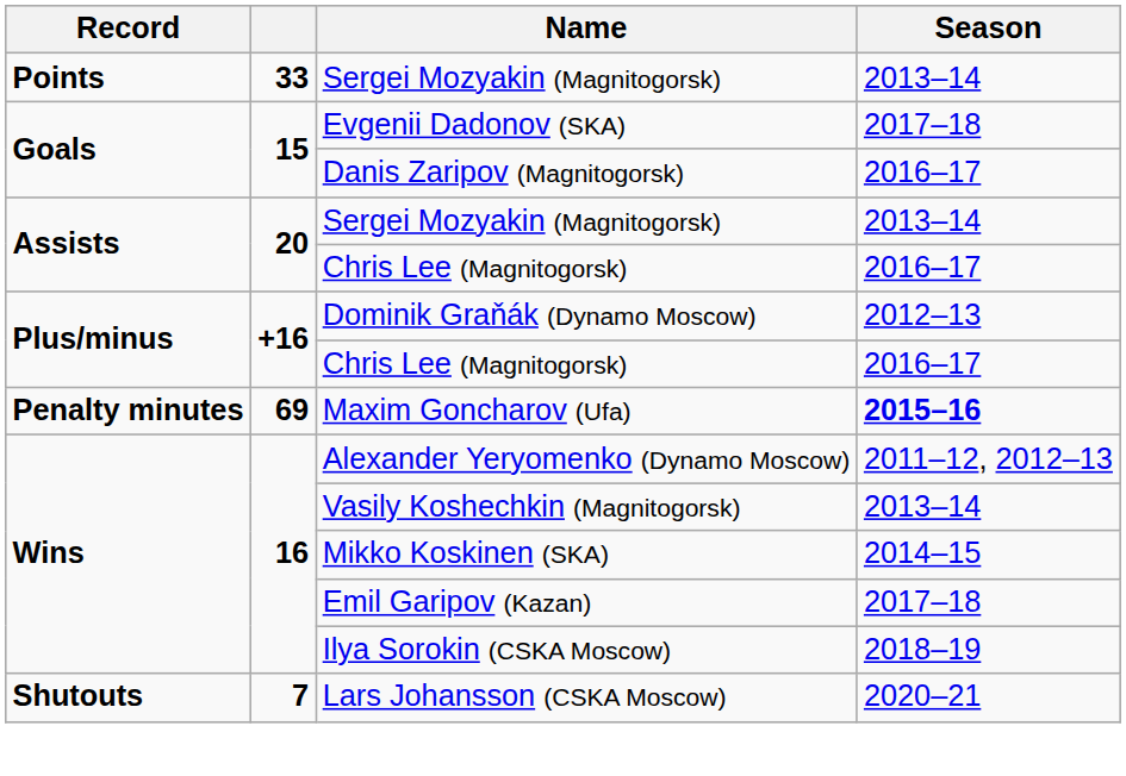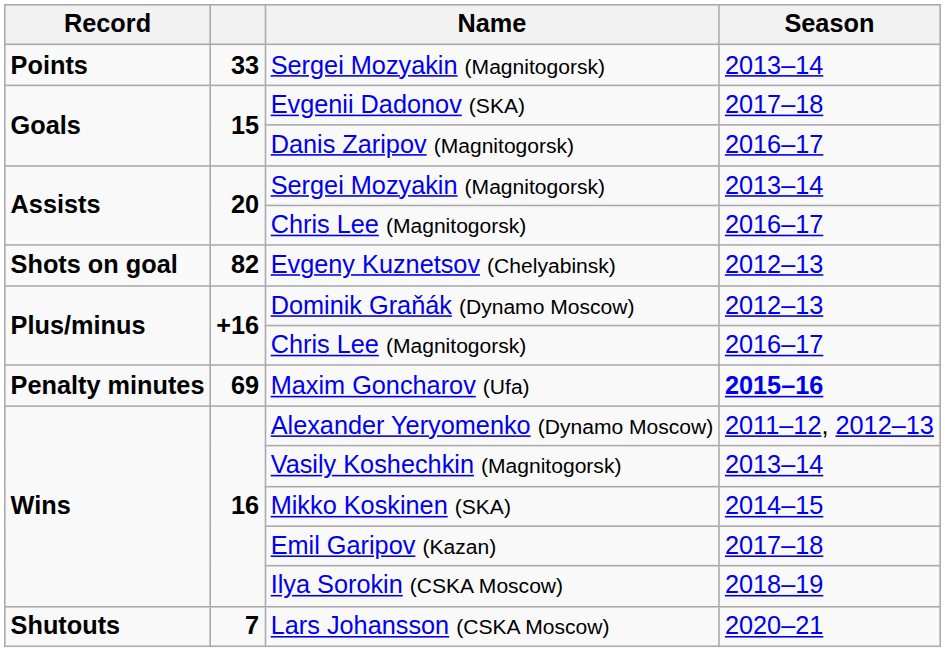 <table class="wikitable" style="text-align:left;">
 <tr>
 <th>Record</th>
 <th></th>
 <th>Name</th>
 <th>Season</th>
 </tr>
 <tr>
 <td><strong>Points</strong></td>
 <td align=right><strong>33</strong></td>
 <td> <a href='#'>Sergei Mozyakin</a> <small>(Magnitogorsk)</small></td>
 <td><a href='#'>2013–14</a></td>
 </tr>
 <tr>
 <td rowspan=2><strong>Goals</strong></td>
 <td rowspan=2 align=right><strong>15</strong></td>
 <td> <a href='#'>Evgenii Dadonov</a> <small>(SKA)</small></td>
 <td><a href='#'>2017–18</a></td>
 </tr>
 <tr>
 <td> <a href='#'>Danis Zaripov</a> <small>(Magnitogorsk)</small></td>
 <td><a href='#'>2016–17</a></td>
 </tr>
 <tr>
 <td rowspan=2><strong>Assists</strong></td>
 <td rowspan=2 align=right><strong>20</strong></td>
 <td> <a href='#'>Sergei Mozyakin</a> <small>(Magnitogorsk)</small></td>
 <td><a href='#'>2013–14</a></td>
 </tr>
 <tr>
 <td> <a href='#'>Chris Lee</a> <small>(Magnitogorsk)</small></td>
 <td><a href='#'>2016–17</a></td>
+</tr>
+<tr>
+<td><strong>Shots on goal</strong></td>
+<td align=right><strong>82</strong></td>
+<td> <a href='#'>Evgeny Kuznetsov</a> <small>(Chelyabinsk)</small></td>
+<td><a href='#'>2012–13</a></td>
 </tr>
 <tr>
 <td rowspan=2><strong>Plus/minus</strong></td>
 <td rowspan=2 align=right><strong>+16</strong></td>
 <td> <a href='#'>Dominik Graňák</a> <small>(Dynamo Moscow)</small></td>
 <td><a href='#'>2012–13</a></td>
 </tr>
 <tr>
 <td> <a href='#'>Chris Lee</a> <small>(Magnitogorsk)</small></td>
 <td><a href='#'>2016–17</a></td>
 </tr>
 <tr>
 <td><strong>Penalty minutes</strong></td>
 <td align=right><strong>69</strong></td>
 <td> <a href='#'>Maxim Goncharov</a> <small>(Ufa)</small></td>
 <td><strong><a href='#'>2015–16</a></strong></td>
 </tr>
 <tr>
 <td rowspan=5><strong>Wins</strong></td>
 <td rowspan=5 align=right><strong>16</strong></td>
 <td> <a href='#'>Alexander Yeryomenko</a> <small>(Dynamo Moscow)</small></td>
 <td><a href='#'>2011–12</a>, <a href='#'>2012–13</a></td>
 </tr>
 <tr>
 <td> <a href='#'>Vasily Koshechkin</a> <small>(Magnitogorsk)</small></td>
 <td><a href='#'>2013–14</a></td>
 </tr>
 <tr>
 <td> <a href='#'>Mikko Koskinen</a> <small>(SKA)</small></td>
 <td><a href='#'>2014–15</a></td>
 </tr>
 <tr>
 <td> <a href='#'>Emil Garipov</a> <small>(Kazan)</small></td>
 <td><a href='#'>2017–18</a></td>
 </tr>
 <tr>
 <td> <a href='#'>Ilya Sorokin</a> <small>(CSKA Moscow)</small></td>
 <td><a href='#'>2018–19</a></td>
 </tr>
 <tr>
 <td><strong>Shutouts</strong></td>
 <td align=right><strong>7</strong></td>
 <td> <a href='#'>Lars Johansson</a> <small>(CSKA Moscow)</small></td>
 <td><a href='#'>2020–21</a></td>
 </tr>
 </table>
